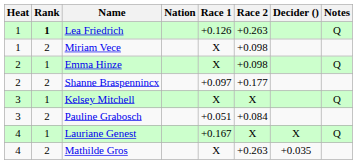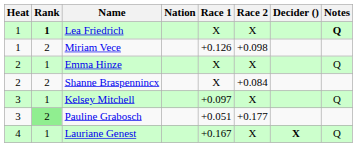 <table class="wikitable sortable" style="text-align:center">
 <tr>
 <th>Heat</th>
 <th>Rank</th>
 <th>Name</th>
 <th>Nation</th>
 <th>Race 1</th>
 <th>Race 2</th>
 <th>Decider ()</th>
 <th>Notes</th>
 </tr>
 <tr bgcolor=ccffcc>
 <td>1</td>
 <td><strong>1</strong></td>
 <td align=left><a href='#'>Lea Friedrich</a></td>
 <td align=left></td>
-<td>+0.126</td>
-<td>+0.263</td>
+<td>X</td>
+<td>X</td>
 <td></td>
-<td>Q</td>
+<td><strong>Q</strong></td>
 </tr>
 <tr>
 <td>1</td>
 <td>2</td>
 <td align=left><a href='#'>Miriam Vece</a></td>
 <td align=left></td>
-<td>X</td>
+<td>+0.126</td>
 <td>+0.098</td>
 <td></td>
 <td></td>
 </tr>
 <tr bgcolor=ccffcc>
 <td>2</td>
 <td>1</td>
 <td align=left><a href='#'>Emma Hinze</a></td>
 <td align=left></td>
 <td>X</td>
-<td>+0.098</td>
+<td>X</td>
 <td></td>
 <td>Q</td>
 </tr>
 <tr>
 <td>2</td>
 <td>2</td>
 <td align=left><a href='#'>Shanne Braspennincx</a></td>
 <td align=left></td>
-<td>+0.097</td>
-<td>+0.177</td>
+<td>X</td>
+<td>+0.084</td>
 <td></td>
 <td></td>
 </tr>
 <tr bgcolor=ccffcc>
 <td>3</td>
 <td>1</td>
 <td align=left><a href='#'>Kelsey Mitchell</a></td>
 <td align=left></td>
-<td>X</td>
+<td>+0.097</td>
 <td>X</td>
 <td></td>
 <td>Q</td>
 </tr>
 <tr>
 <td>3</td>
-<td>2</td>
+<td style="background: lightgreen;">2</td>
 <td align=left><a href='#'>Pauline Grabosch</a></td>
 <td align=left></td>
 <td>+0.051</td>
-<td>+0.084</td>
+<td>+0.177</td>
 <td></td>
 <td></td>
 </tr>
 <tr bgcolor=ccffcc>
 <td>4</td>
 <td>1</td>
 <td align=left><a href='#'>Lauriane Genest</a></td>
 <td align=left></td>
 <td>+0.167</td>
 <td>X</td>
-<td>X</td>
+<td><strong>X</strong></td>
 <td>Q</td>
 </tr>
-<tr>
-<td>4</td>
-<td>2</td>
-<td align=left><a href='#'>Mathilde Gros</a></td>
-<td align=left></td>
-<td>X</td>
-<td>+0.263</td>
-<td>+0.035</td>
-<td></td>
-</tr>
 </table>
